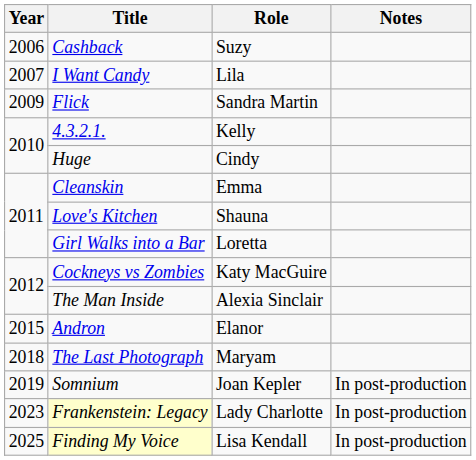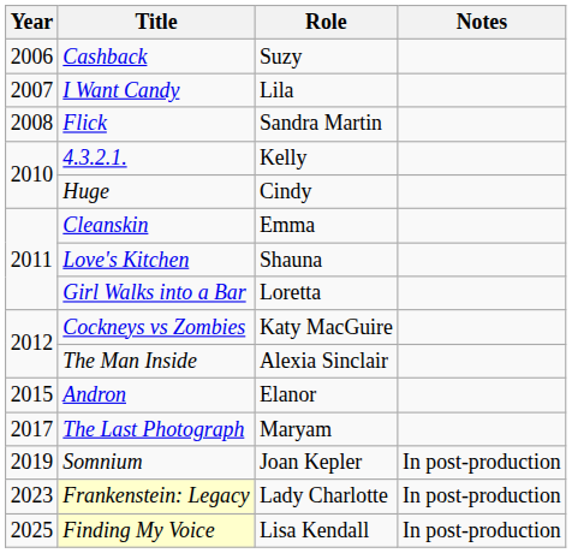 <table class="wikitable sortable">
 <tr>
 <th>Year</th>
 <th>Title</th>
 <th>Role</th>
 <th>Notes</th>
 </tr>
 <tr>
 <td>2006</td>
 <td><em><a href='#'>Cashback</a></em></td>
 <td>Suzy</td>
 <td></td>
 </tr>
 <tr>
 <td>2007</td>
 <td><em><a href='#'>I Want Candy</a></em></td>
 <td>Lila</td>
 <td></td>
 </tr>
 <tr>
-<td>2009</td>
+<td>2008</td>
 <td><em><a href='#'>Flick</a></em></td>
 <td>Sandra Martin</td>
 <td></td>
 </tr>
 <tr>
 <td rowspan=2>2010</td>
 <td><em><a href='#'>4.3.2.1.</a></em></td>
 <td>Kelly</td>
 <td></td>
 </tr>
 <tr>
 <td><em>Huge</em></td>
 <td>Cindy</td>
 <td></td>
 </tr>
 <tr>
 <td rowspan=3>2011</td>
 <td><em><a href='#'>Cleanskin</a></em></td>
 <td>Emma</td>
 <td></td>
 </tr>
 <tr>
 <td><em><a href='#'>Love's Kitchen</a></em></td>
 <td>Shauna</td>
 <td></td>
 </tr>
 <tr>
 <td><em><a href='#'>Girl Walks into a Bar</a></em></td>
 <td>Loretta</td>
 <td></td>
 </tr>
 <tr>
 <td rowspan=2>2012</td>
 <td><em><a href='#'>Cockneys vs Zombies</a></em></td>
 <td>Katy MacGuire</td>
 <td></td>
 </tr>
 <tr>
 <td><em>The Man Inside</em></td>
 <td>Alexia Sinclair</td>
 <td></td>
 </tr>
 <tr>
 <td>2015</td>
 <td><em><a href='#'>Andron</a></em></td>
 <td>Elanor</td>
 <td></td>
 </tr>
 <tr>
-<td>2018</td>
+<td>2017</td>
 <td><em><a href='#'>The Last Photograph</a></em></td>
 <td>Maryam</td>
 <td></td>
 </tr>
 <tr>
 <td>2019</td>
 <td><em>Somnium</em></td>
 <td>Joan Kepler</td>
 <td>In post-production</td>
 </tr>
 <tr>
 <td>2023</td>
 <td style="background:#FFFFCC;"><em>Frankenstein: Legacy</em> </td>
 <td>Lady Charlotte</td>
 <td>In post-production</td>
 </tr>
 <tr>
 <td>2025</td>
 <td style="background:#FFFFCC;"><em>Finding My Voice</em> </td>
 <td>Lisa Kendall</td>
 <td>In post-production</td>
 </tr>
 </table>
